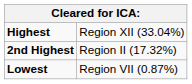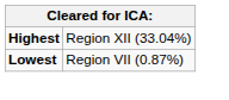 <table class="wikitable">
 <tr>
 <th colspan="2">Cleared for ICA:</th>
 </tr>
 <tr>
 <td><strong>Highest</strong></td>
 <td>Region XII (33.04%)</td>
 </tr>
 <tr>
-<td><strong>2nd Highest</strong></td>
-<td>Region II (17.32%)</td>
-</tr>
-<tr>
 <td><strong>Lowest</strong></td>
 <td>Region VII (0.87%)</td>
 </tr>
 </table>
